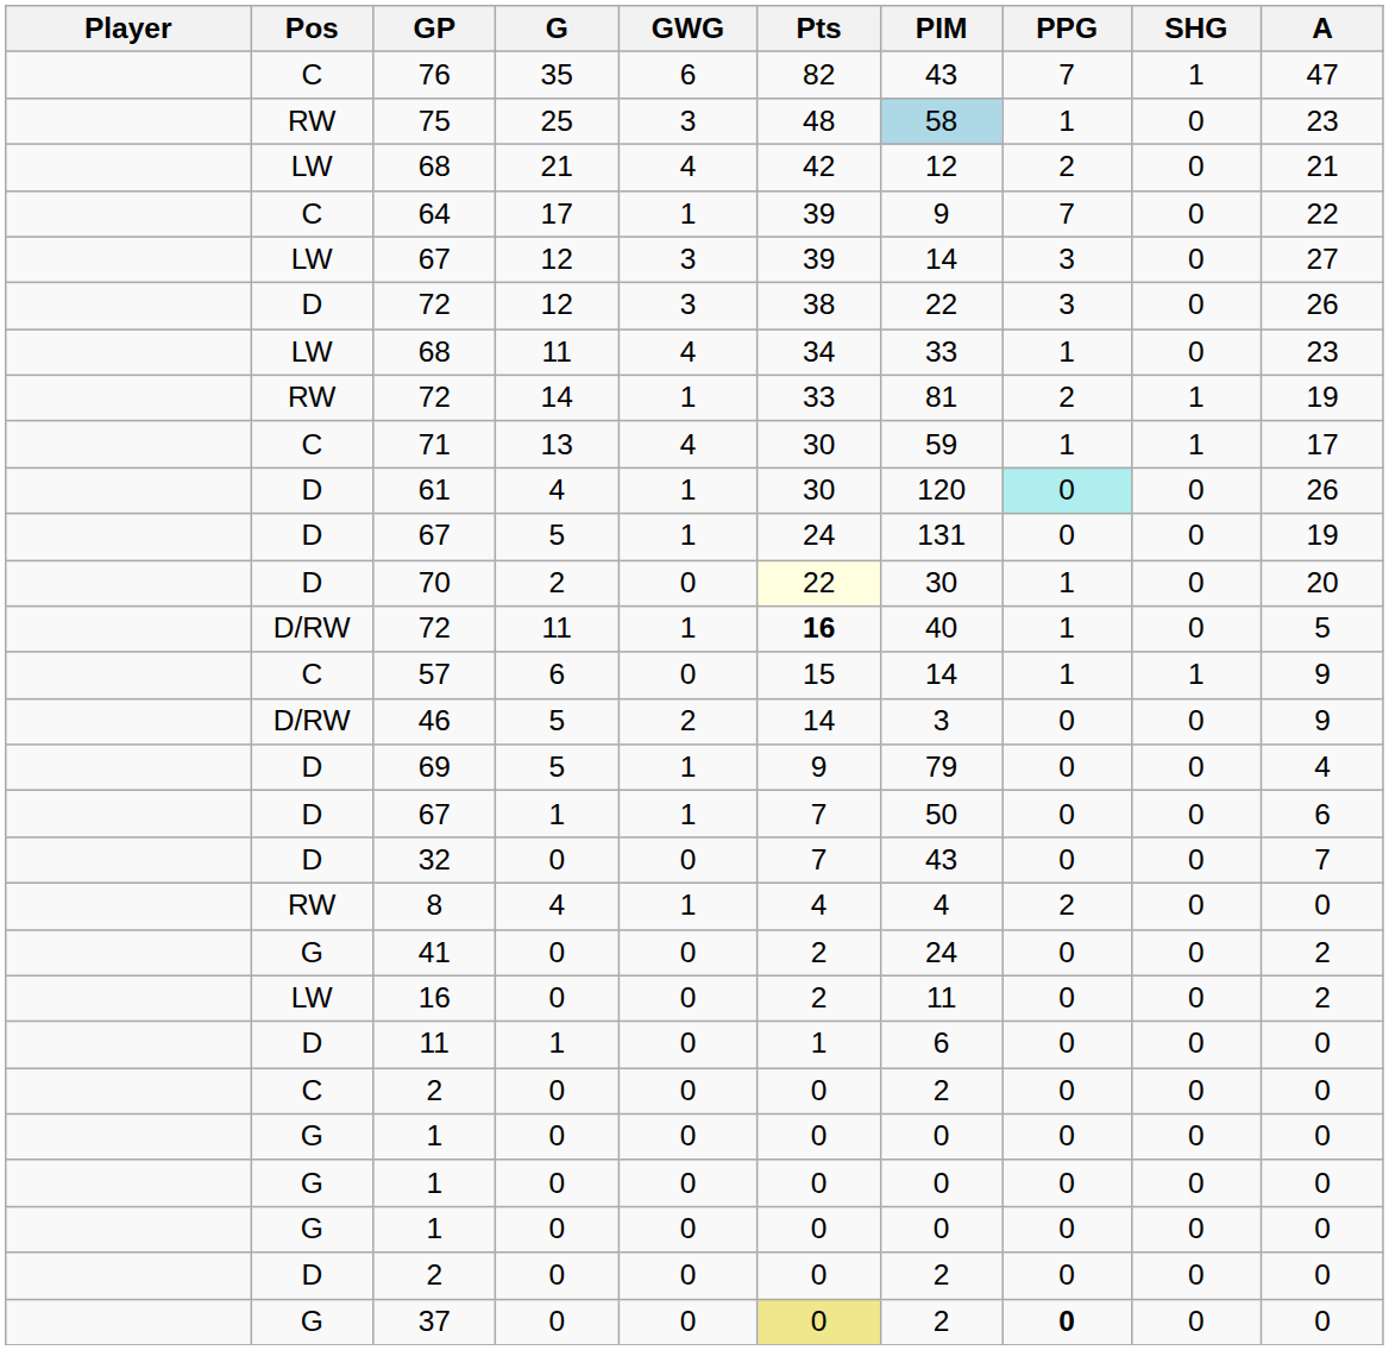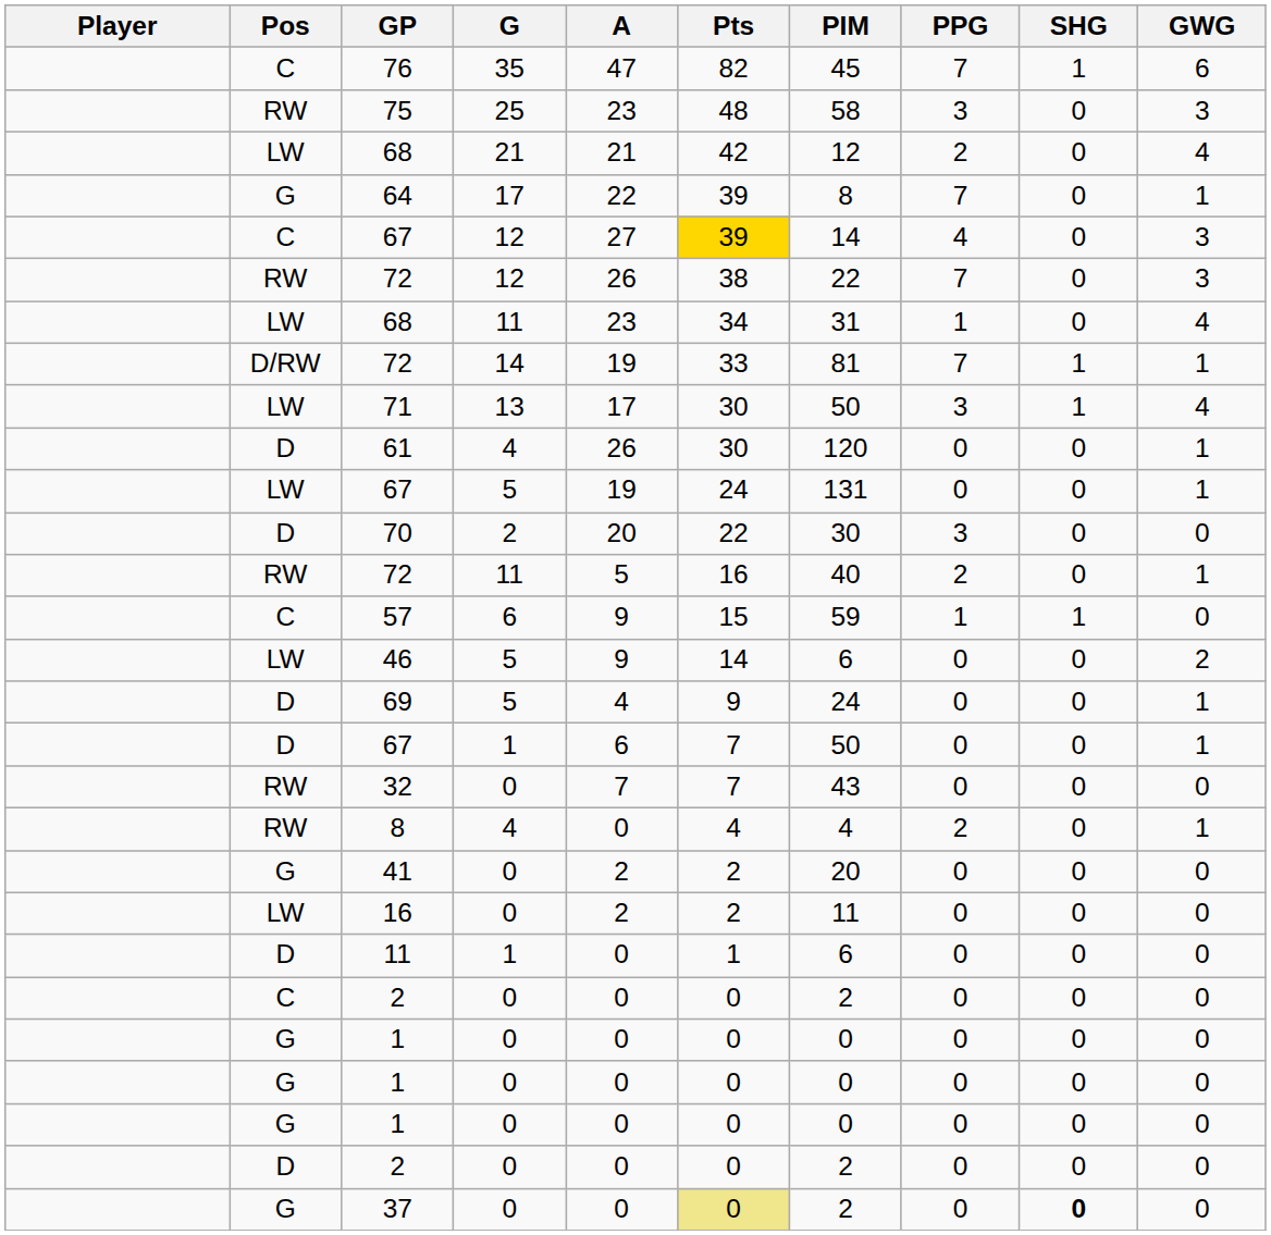 <table class="wikitable sortable" width="60%">
 <tr ALIGN="center">
 <th bgcolor="#DDDDFF" width="10%">Player</th>
 <th bgcolor="#DDDDFF" width="3%" title="Position">Pos</th>
 <th bgcolor="#DDDDFF" width="5%" title="Games played">GP</th>
 <th bgcolor="#DDDDFF" width="5%" title="Goals">G</th>
-<th bgcolor="#DDDDFF" width="5%" title="Game-winning goals">GWG</th>
+<th bgcolor="#DDDDFF" width="5%" title="Assists">A</th>
 <th bgcolor="#DDDDFF" width="5%" title="Points">Pts</th>
 <th bgcolor="#DDDDFF" width="5%" title="Penalties in Minutes">PIM</th>
 <th bgcolor="#DDDDFF" width="5%" title="Power play goals">PPG</th>
 <th bgcolor="#DDDDFF" width="5%" title="Short-handed goals">SHG</th>
-<th bgcolor="#DDDDFF" width="5%" title="Assists">A</th>
+<th bgcolor="#DDDDFF" width="5%" title="Game-winning goals">GWG</th>
 </tr>
 <tr align="center">
 <td align="right"></td>
 <td>C</td>
 <td>76</td>
 <td>35</td>
-<td>6</td>
+<td>47</td>
 <td>82</td>
-<td>43</td>
+<td>45</td>
 <td>7</td>
 <td>1</td>
-<td>47</td>
+<td>6</td>
 </tr>
 <tr align="center">
 <td align="right"></td>
 <td>RW</td>
 <td>75</td>
 <td>25</td>
+<td>23</td>
+<td>48</td>
+<td>58</td>
 <td>3</td>
-<td>48</td>
-<td style="background: lightblue;">58</td>
-<td>1</td>
 <td>0</td>
-<td>23</td>
+<td>3</td>
 </tr>
 <tr align="center">
 <td align="right"></td>
 <td>LW</td>
 <td>68</td>
 <td>21</td>
-<td>4</td>
+<td>21</td>
 <td>42</td>
 <td>12</td>
 <td>2</td>
 <td>0</td>
-<td>21</td>
+<td>4</td>
+</tr>
+<tr align="center">
+<td align="right"></td>
+<td>G</td>
+<td>64</td>
+<td>17</td>
+<td>22</td>
+<td>39</td>
+<td>8</td>
+<td>7</td>
+<td>0</td>
+<td>1</td>
 </tr>
 <tr align="center">
 <td align="right"></td>
 <td>C</td>
-<td>64</td>
-<td>17</td>
-<td>1</td>
-<td>39</td>
-<td>9</td>
-<td>7</td>
+<td>67</td>
+<td>12</td>
+<td>27</td>
+<td style="background: gold;">39</td>
+<td>14</td>
+<td>4</td>
 <td>0</td>
-<td>22</td>
+<td>3</td>
 </tr>
 <tr align="center">
 <td align="right"></td>
-<td>LW</td>
-<td>67</td>
-<td>12</td>
-<td>3</td>
-<td>39</td>
-<td>14</td>
-<td>3</td>
-<td>0</td>
-<td>27</td>
-</tr>
-<tr align="center">
-<td align="right"></td>
-<td>D</td>
+<td>RW</td>
 <td>72</td>
 <td>12</td>
-<td>3</td>
+<td>26</td>
 <td>38</td>
 <td>22</td>
+<td>7</td>
+<td>0</td>
 <td>3</td>
-<td>0</td>
-<td>26</td>
 </tr>
 <tr align="center">
 <td align="right"></td>
 <td>LW</td>
 <td>68</td>
 <td>11</td>
-<td>4</td>
+<td>23</td>
 <td>34</td>
-<td>33</td>
+<td>31</td>
 <td>1</td>
 <td>0</td>
-<td>23</td>
+<td>4</td>
 </tr>
 <tr align="center">
 <td align="right"></td>
-<td>RW</td>
+<td>D/RW</td>
 <td>72</td>
 <td>14</td>
-<td>1</td>
+<td>19</td>
 <td>33</td>
 <td>81</td>
-<td>2</td>
+<td>7</td>
 <td>1</td>
-<td>19</td>
+<td>1</td>
 </tr>
 <tr align="center">
 <td align="right"></td>
-<td>C</td>
+<td>LW</td>
 <td>71</td>
 <td>13</td>
+<td>17</td>
+<td>30</td>
+<td>50</td>
+<td>3</td>
+<td>1</td>
 <td>4</td>
-<td>30</td>
-<td>59</td>
-<td>1</td>
-<td>1</td>
-<td>17</td>
 </tr>
 <tr align="center">
 <td align="right"></td>
 <td>D</td>
 <td>61</td>
 <td>4</td>
-<td>1</td>
+<td>26</td>
 <td>30</td>
 <td>120</td>
-<td style="background: paleturquoise;">0</td>
 <td>0</td>
-<td>26</td>
+<td>0</td>
+<td>1</td>
 </tr>
 <tr align="center">
 <td align="right"></td>
-<td>D</td>
+<td>LW</td>
 <td>67</td>
 <td>5</td>
-<td>1</td>
+<td>19</td>
 <td>24</td>
 <td>131</td>
 <td>0</td>
 <td>0</td>
-<td>19</td>
+<td>1</td>
 </tr>
 <tr align="center">
 <td align="right"></td>
 <td>D</td>
 <td>70</td>
 <td>2</td>
+<td>20</td>
+<td>22</td>
+<td>30</td>
+<td>3</td>
 <td>0</td>
-<td style="background: lightyellow;">22</td>
-<td>30</td>
-<td>1</td>
 <td>0</td>
-<td>20</td>
 </tr>
 <tr align="center">
 <td align="right"></td>
-<td>D/RW</td>
+<td>RW</td>
 <td>72</td>
 <td>11</td>
+<td>5</td>
+<td>16</td>
+<td>40</td>
+<td>2</td>
+<td>0</td>
 <td>1</td>
-<td><strong>16</strong></td>
-<td>40</td>
-<td>1</td>
-<td>0</td>
-<td>5</td>
 </tr>
 <tr align="center">
 <td align="right"></td>
 <td>C</td>
 <td>57</td>
 <td>6</td>
-<td>0</td>
+<td>9</td>
 <td>15</td>
-<td>14</td>
+<td>59</td>
 <td>1</td>
 <td>1</td>
-<td>9</td>
+<td>0</td>
 </tr>
 <tr align="center">
 <td align="right"></td>
-<td>D/RW</td>
+<td>LW</td>
 <td>46</td>
 <td>5</td>
-<td>2</td>
+<td>9</td>
 <td>14</td>
-<td>3</td>
+<td>6</td>
 <td>0</td>
 <td>0</td>
-<td>9</td>
+<td>2</td>
 </tr>
 <tr align="center">
 <td align="right"></td>
 <td>D</td>
 <td>69</td>
 <td>5</td>
-<td>1</td>
+<td>4</td>
 <td>9</td>
-<td>79</td>
+<td>24</td>
 <td>0</td>
 <td>0</td>
-<td>4</td>
+<td>1</td>
 </tr>
 <tr align="center">
 <td align="right"></td>
 <td>D</td>
 <td>67</td>
 <td>1</td>
-<td>1</td>
+<td>6</td>
 <td>7</td>
 <td>50</td>
 <td>0</td>
 <td>0</td>
-<td>6</td>
+<td>1</td>
 </tr>
 <tr align="center">
 <td align="right"></td>
-<td>D</td>
+<td>RW</td>
 <td>32</td>
 <td>0</td>
-<td>0</td>
+<td>7</td>
 <td>7</td>
 <td>43</td>
 <td>0</td>
 <td>0</td>
-<td>7</td>
+<td>0</td>
 </tr>
 <tr align="center">
 <td align="right"></td>
 <td>RW</td>
 <td>8</td>
 <td>4</td>
-<td>1</td>
+<td>0</td>
 <td>4</td>
 <td>4</td>
 <td>2</td>
 <td>0</td>
-<td>0</td>
+<td>1</td>
 </tr>
 <tr align="center">
 <td align="right"></td>
 <td>G</td>
 <td>41</td>
 <td>0</td>
-<td>0</td>
 <td>2</td>
-<td>24</td>
+<td>2</td>
+<td>20</td>
 <td>0</td>
 <td>0</td>
-<td>2</td>
+<td>0</td>
 </tr>
 <tr align="center">
 <td align="right"></td>
 <td>LW</td>
 <td>16</td>
 <td>0</td>
-<td>0</td>
+<td>2</td>
 <td>2</td>
 <td>11</td>
 <td>0</td>
 <td>0</td>
-<td>2</td>
+<td>0</td>
 </tr>
 <tr align="center">
 <td align="right"></td>
 <td>D</td>
 <td>11</td>
 <td>1</td>
 <td>0</td>
 <td>1</td>
 <td>6</td>
 <td>0</td>
 <td>0</td>
 <td>0</td>
 </tr>
 <tr align="center">
 <td align="right"></td>
 <td>C</td>
 <td>2</td>
 <td>0</td>
 <td>0</td>
 <td>0</td>
 <td>2</td>
 <td>0</td>
 <td>0</td>
 <td>0</td>
 </tr>
 <tr align="center">
 <td align="right"></td>
 <td>G</td>
 <td>1</td>
 <td>0</td>
 <td>0</td>
 <td>0</td>
 <td>0</td>
 <td>0</td>
 <td>0</td>
 <td>0</td>
 </tr>
 <tr align="center">
 <td align="right"></td>
 <td>G</td>
 <td>1</td>
 <td>0</td>
 <td>0</td>
 <td>0</td>
 <td>0</td>
 <td>0</td>
 <td>0</td>
 <td>0</td>
 </tr>
 <tr align="center">
 <td align="right"></td>
 <td>G</td>
 <td>1</td>
 <td>0</td>
 <td>0</td>
 <td>0</td>
 <td>0</td>
 <td>0</td>
 <td>0</td>
 <td>0</td>
 </tr>
 <tr align="center">
 <td align="right"></td>
 <td>D</td>
 <td>2</td>
 <td>0</td>
 <td>0</td>
 <td>0</td>
 <td>2</td>
 <td>0</td>
 <td>0</td>
 <td>0</td>
 </tr>
 <tr align="center">
 <td align="right"></td>
 <td>G</td>
 <td>37</td>
 <td>0</td>
 <td>0</td>
 <td style="background: khaki;">0</td>
 <td>2</td>
+<td>0</td>
 <td><strong>0</strong></td>
-<td>0</td>
 <td>0</td>
 </tr>
 </table>
